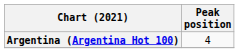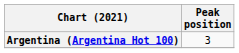 <table class="wikitable sortable plainrowheaders" style="text-align:center">
 <tr>
 <th scope="col">Chart (2021)</th>
 <th scope="col">Peak<br>position</th>
 </tr>
 <tr>
 <th scope="row">Argentina (<a href='#'>Argentina Hot 100</a>)</th>
-<td>4</td>
+<td>3</td>
 </tr>
 <tr>
 </tr>
 </table>
